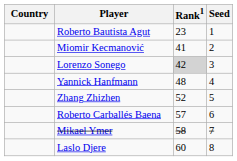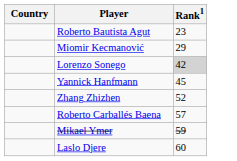 <table class="wikitable nowrap">
 <tr>
 <th width="70">Country</th>
 <th width="175">Player</th>
 <th>Rank<sup>1</sup></th>
-<th>Seed</th>
 </tr>
 <tr>
 <td></td>
 <td><a href='#'>Roberto Bautista Agut</a></td>
 <td>23</td>
-<td>1</td>
 </tr>
 <tr>
 <td></td>
 <td><a href='#'>Miomir Kecmanović</a></td>
-<td>41</td>
-<td>2</td>
+<td>29</td>
 </tr>
 <tr>
 <td></td>
 <td><a href='#'>Lorenzo Sonego</a></td>
 <td style="background: lightgrey;">42</td>
-<td>3</td>
 </tr>
 <tr>
 <td></td>
 <td><a href='#'>Yannick Hanfmann</a></td>
-<td>48</td>
-<td>4</td>
+<td>45</td>
 </tr>
 <tr>
 <td></td>
 <td><a href='#'>Zhang Zhizhen</a></td>
 <td>52</td>
-<td>5</td>
 </tr>
 <tr>
 <td></td>
 <td><a href='#'>Roberto Carballés Baena</a></td>
 <td>57</td>
-<td>6</td>
 </tr>
 <tr>
 <td><s></s></td>
 <td><s><a href='#'>Mikael Ymer</a></s></td>
-<td><s>58</s></td>
-<td><s>7</s></td>
+<td><s>59</s></td>
 </tr>
 <tr>
 <td></td>
 <td><a href='#'>Laslo Djere</a></td>
 <td>60</td>
-<td>8</td>
 </tr>
 </table>
